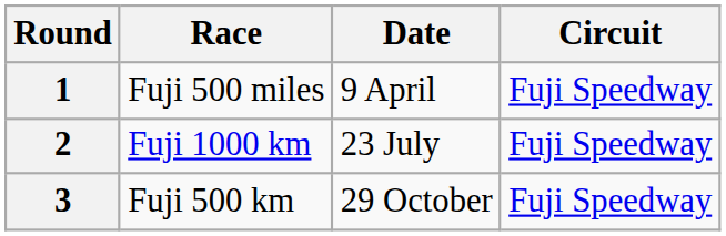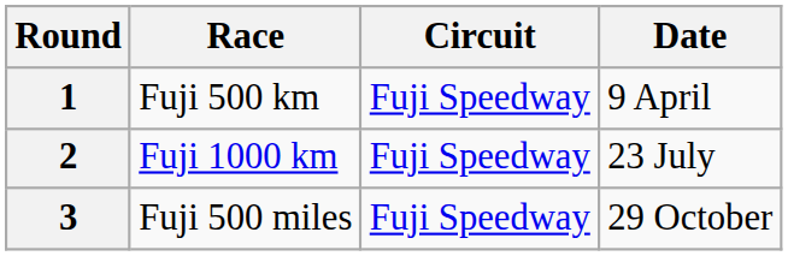 <table class="wikitable" style="font-size: 90%;">
 <tr>
 <th>Round</th>
 <th>Race</th>
+<th>Circuit</th>
 <th>Date</th>
-<th>Circuit</th>
 </tr>
 <tr>
 <th>1</th>
-<td>Fuji 500 miles</td>
+<td>Fuji 500 km</td>
+<td><a href='#'>Fuji Speedway</a></td>
 <td>9 April</td>
-<td><a href='#'>Fuji Speedway</a></td>
 </tr>
 <tr>
 <th>2</th>
 <td><a href='#'>Fuji 1000&nbsp;km</a></td>
+<td><a href='#'>Fuji Speedway</a></td>
 <td>23 July</td>
-<td><a href='#'>Fuji Speedway</a></td>
 </tr>
 <tr>
 <th>3</th>
-<td>Fuji 500 km</td>
+<td>Fuji 500 miles</td>
+<td><a href='#'>Fuji Speedway</a></td>
 <td>29 October</td>
-<td><a href='#'>Fuji Speedway</a></td>
 </tr>
 </table>
